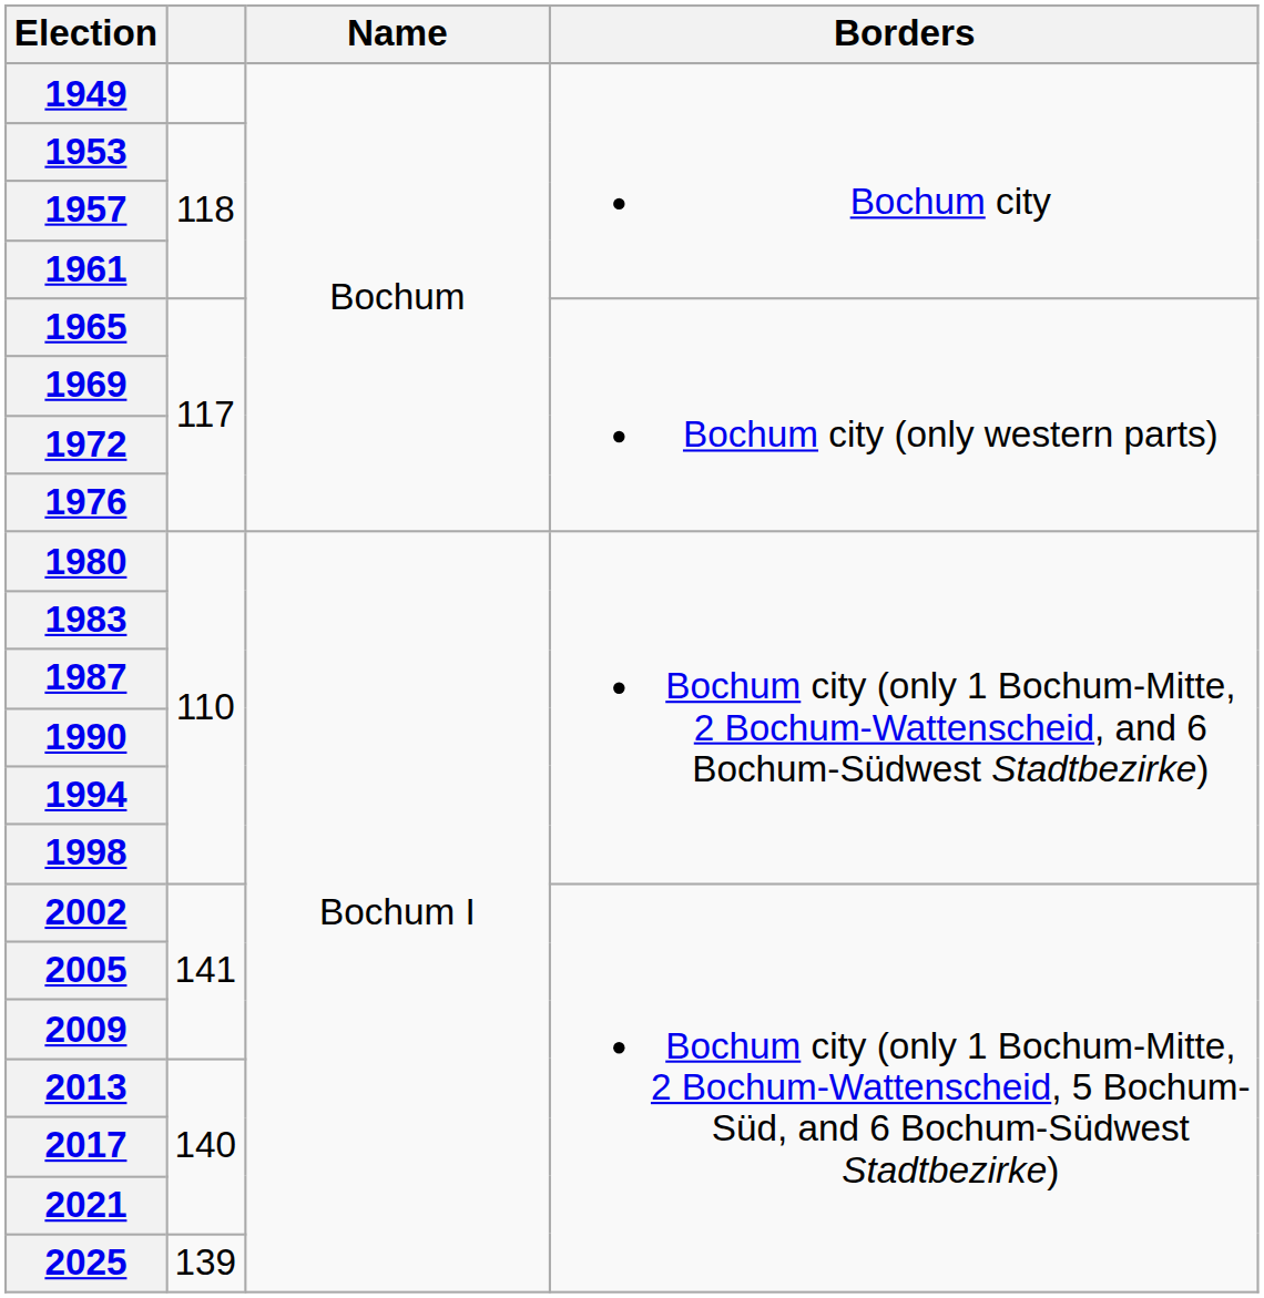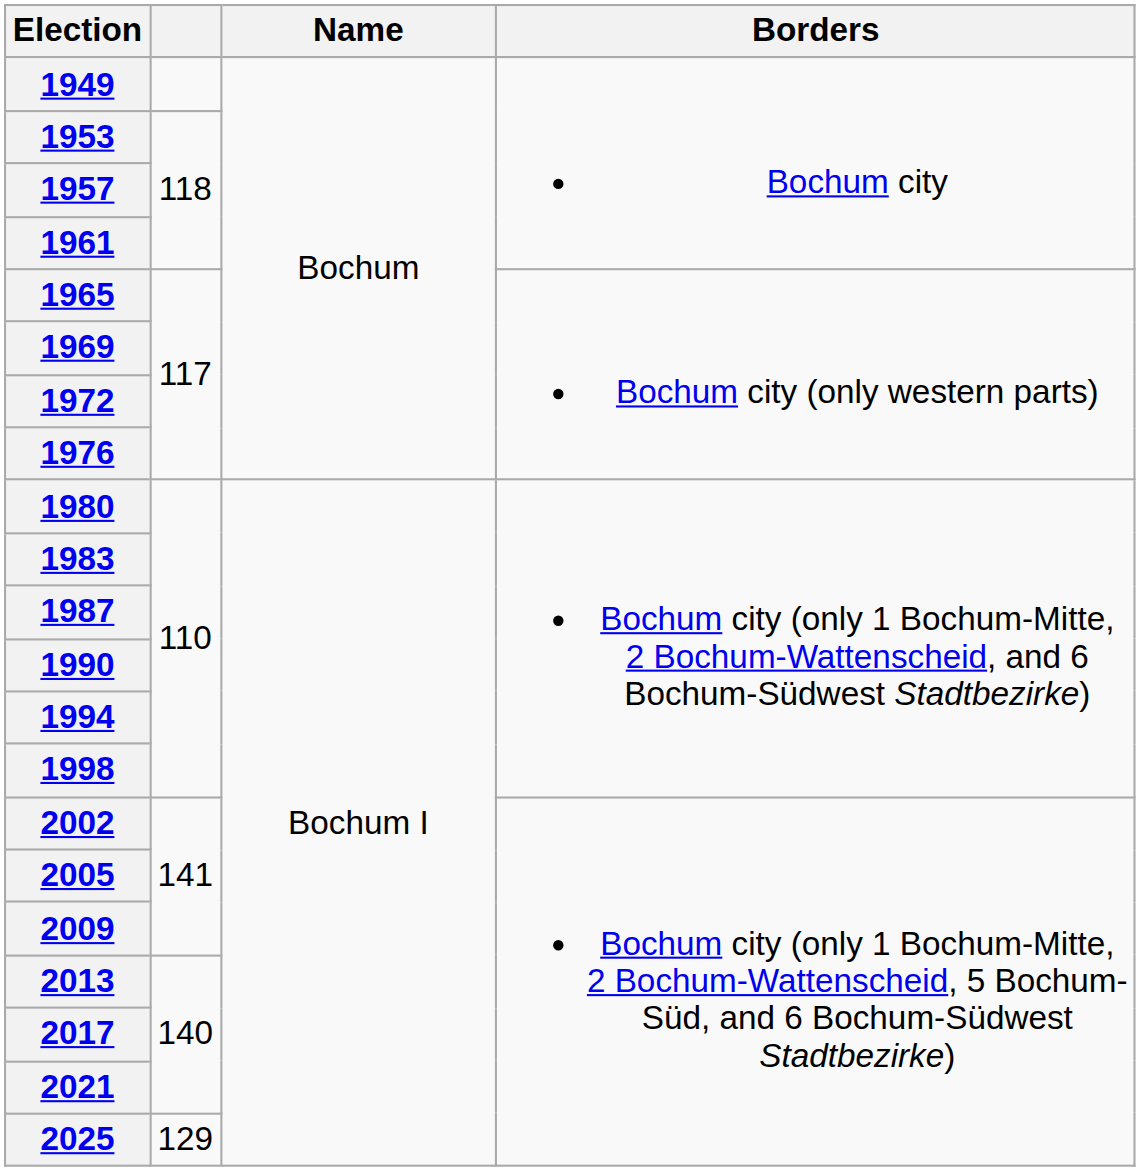 <table class=wikitable style="text-align:center">
 <tr>
 <th>Election</th>
 <th></th>
 <th width=125px>Name</th>
 <th width=300px>Borders</th>
 </tr>
 <tr>
 <th><a href='#'>1949</a></th>
 <td></td>
 <td rowspan=8>Bochum</td>
 <td rowspan=4><br><ul><li><a href='#'>Bochum</a> city</li></ul></td>
 </tr>
 <tr>
 <th><a href='#'>1953</a></th>
 <td rowspan=3>118</td>
 </tr>
 <tr>
 <th><a href='#'>1957</a></th>
 </tr>
 <tr>
 <th><a href='#'>1961</a></th>
 </tr>
 <tr>
 <th><a href='#'>1965</a></th>
 <td rowspan=4>117</td>
 <td rowspan=4><br><ul><li><a href='#'>Bochum</a> city (only western parts)</li></ul></td>
 </tr>
 <tr>
 <th><a href='#'>1969</a></th>
 </tr>
 <tr>
 <th><a href='#'>1972</a></th>
 </tr>
 <tr>
 <th><a href='#'>1976</a></th>
 </tr>
 <tr>
 <th><a href='#'>1980</a></th>
 <td rowspan=6>110</td>
 <td rowspan=13>Bochum I</td>
 <td rowspan=6><br><ul><li><a href='#'>Bochum</a> city (only 1 Bochum-Mitte, <a href='#'>2 Bochum-Wattenscheid</a>, and 6 Bochum-Südwest <em>Stadtbezirke</em>)</li></ul></td>
 </tr>
 <tr>
 <th><a href='#'>1983</a></th>
 </tr>
 <tr>
 <th><a href='#'>1987</a></th>
 </tr>
 <tr>
 <th><a href='#'>1990</a></th>
 </tr>
 <tr>
 <th><a href='#'>1994</a></th>
 </tr>
 <tr>
 <th><a href='#'>1998</a></th>
 </tr>
 <tr>
 <th><a href='#'>2002</a></th>
 <td rowspan=3>141</td>
 <td rowspan=7><br><ul><li><a href='#'>Bochum</a> city (only 1 Bochum-Mitte, <a href='#'>2 Bochum-Wattenscheid</a>, 5 Bochum-Süd, and 6 Bochum-Südwest <em>Stadtbezirke</em>)</li></ul></td>
 </tr>
 <tr>
 <th><a href='#'>2005</a></th>
 </tr>
 <tr>
 <th><a href='#'>2009</a></th>
 </tr>
 <tr>
 <th><a href='#'>2013</a></th>
 <td rowspan=3>140</td>
 </tr>
 <tr>
 <th><a href='#'>2017</a></th>
 </tr>
 <tr>
 <th><a href='#'>2021</a></th>
 </tr>
 <tr>
 <th><a href='#'>2025</a></th>
-<td>139</td>
+<td>129</td>
 </tr>
 </table>
